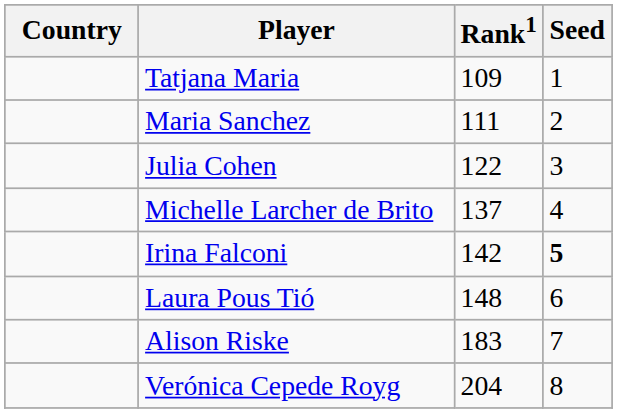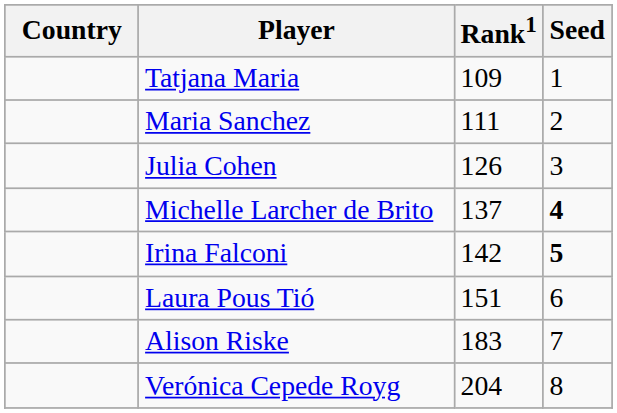 <table class="sortable wikitable">
 <tr>
 <th width="70">Country</th>
 <th width="175">Player</th>
 <th>Rank<sup>1</sup></th>
 <th>Seed</th>
 </tr>
 <tr>
 <td></td>
 <td><a href='#'>Tatjana Maria</a></td>
 <td>109</td>
 <td>1</td>
 </tr>
 <tr>
 <td></td>
 <td><a href='#'>Maria Sanchez</a></td>
 <td>111</td>
 <td>2</td>
 </tr>
 <tr>
 <td></td>
 <td><a href='#'>Julia Cohen</a></td>
-<td>122</td>
+<td>126</td>
 <td>3</td>
 </tr>
 <tr>
 <td></td>
 <td><a href='#'>Michelle Larcher de Brito</a></td>
 <td>137</td>
-<td>4</td>
+<td><strong>4</strong></td>
 </tr>
 <tr>
 <td></td>
 <td><a href='#'>Irina Falconi</a></td>
 <td>142</td>
 <td><strong>5</strong></td>
 </tr>
 <tr>
 <td></td>
 <td><a href='#'>Laura Pous Tió</a></td>
-<td>148</td>
+<td>151</td>
 <td>6</td>
 </tr>
 <tr>
 <td></td>
 <td><a href='#'>Alison Riske</a></td>
 <td>183</td>
 <td>7</td>
 </tr>
 <tr>
 <td></td>
 <td><a href='#'>Verónica Cepede Royg</a></td>
 <td>204</td>
 <td>8</td>
 </tr>
 </table>
